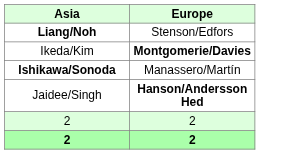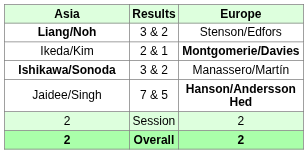 <table border="1" cellpadding="3" style="border-collapse:collapse; text-align:center;">
 <tr style="background:#ddffdd;">
 <th width=160>Asia</th>
+<th>Results</th>
 <th width=160>Europe</th>
 </tr>
 <tr>
 <td><strong>Liang/Noh</strong></td>
+<td>3 & 2</td>
 <td>Stenson/Edfors</td>
 </tr>
 <tr>
 <td>Ikeda/Kim</td>
+<td>2 & 1</td>
 <td><strong>Montgomerie/Davies</strong></td>
 </tr>
 <tr>
 <td><strong>Ishikawa/Sonoda</strong></td>
+<td>3 & 2</td>
 <td>Manassero/Martín</td>
 </tr>
 <tr>
 <td>Jaidee/Singh</td>
+<td>7 & 5</td>
 <td><strong>Hanson/Andersson Hed</strong></td>
 </tr>
 <tr style="background:#ddffdd;">
 <td>2</td>
+<td>Session</td>
 <td>2</td>
 </tr>
 <tr style="background:#aaffaa;">
 <th>2</th>
+<th>Overall</th>
 <th>2</th>
 </tr>
 </table>
